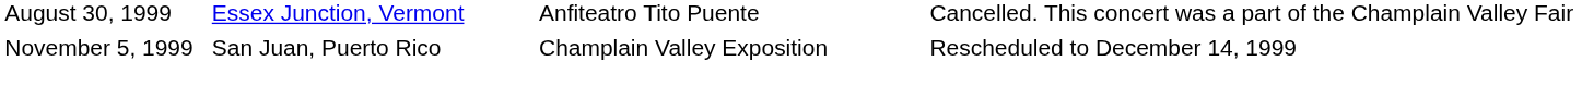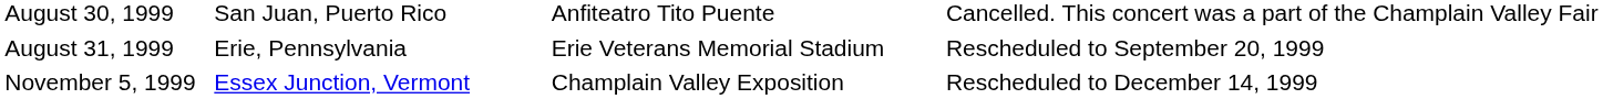 <table cellpadding="2" style="border: 0px solid darkgray">
 <tr>
 <th width="150"></th>
 <th width="250"></th>
 <th width="300"></th>
 <th width="700"></th>
 </tr>
 <tr border="0">
 <td>August 30, 1999</td>
-<td><a href='#'>Essex Junction, Vermont</a></td>
+<td>San Juan, Puerto Rico</td>
 <td>Anfiteatro Tito Puente</td>
 <td>Cancelled. This concert was a part of the Champlain Valley Fair</td>
 </tr>
 <tr>
+<td>August 31, 1999</td>
+<td>Erie, Pennsylvania</td>
+<td>Erie Veterans Memorial Stadium</td>
+<td>Rescheduled to September 20, 1999</td>
+</tr>
+<tr>
 <td>November 5, 1999</td>
-<td>San Juan, Puerto Rico</td>
+<td><a href='#'>Essex Junction, Vermont</a></td>
 <td>Champlain Valley Exposition</td>
 <td>Rescheduled to December 14, 1999</td>
 </tr>
 <tr>
 </tr>
 </table>
